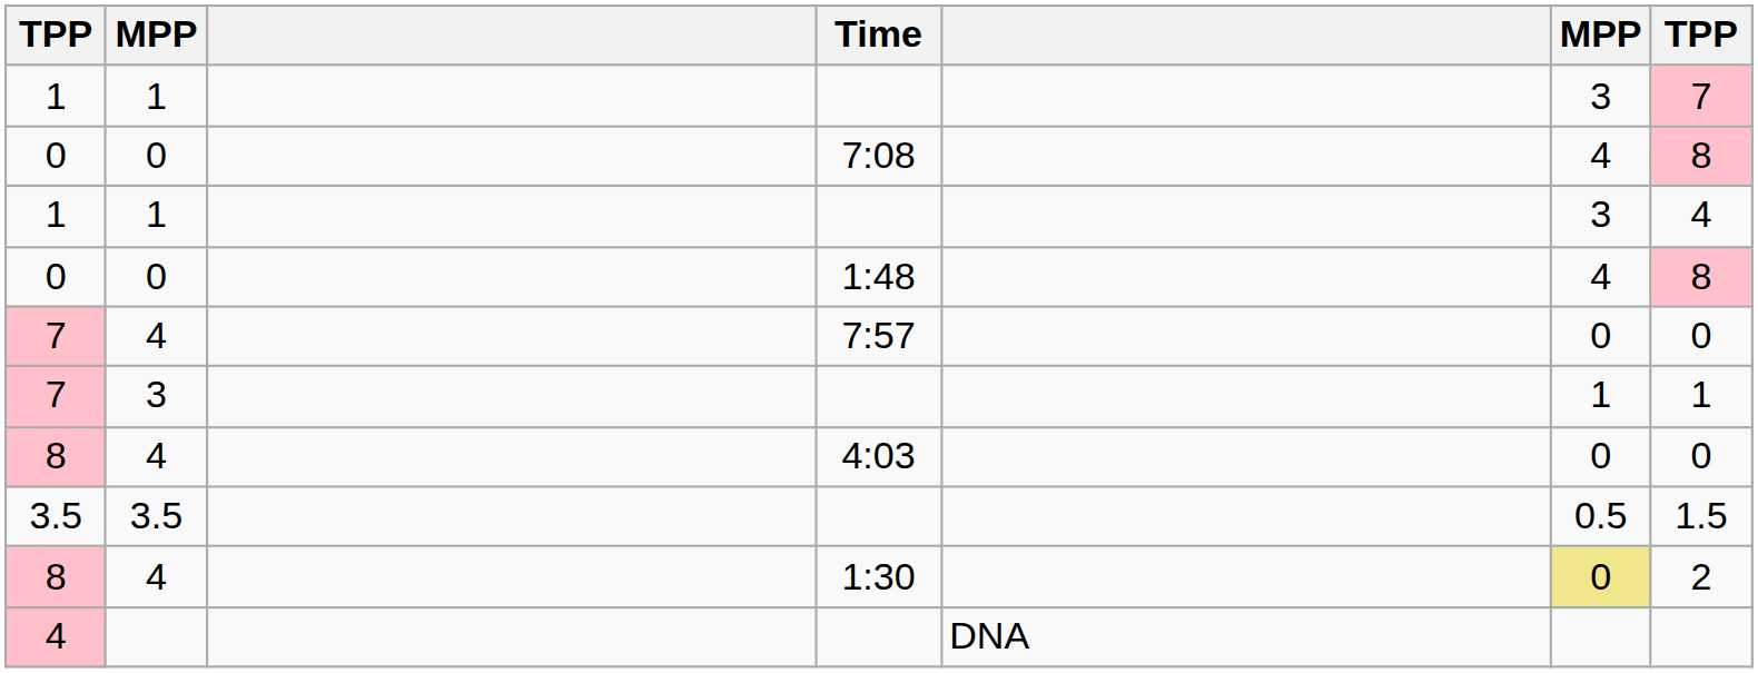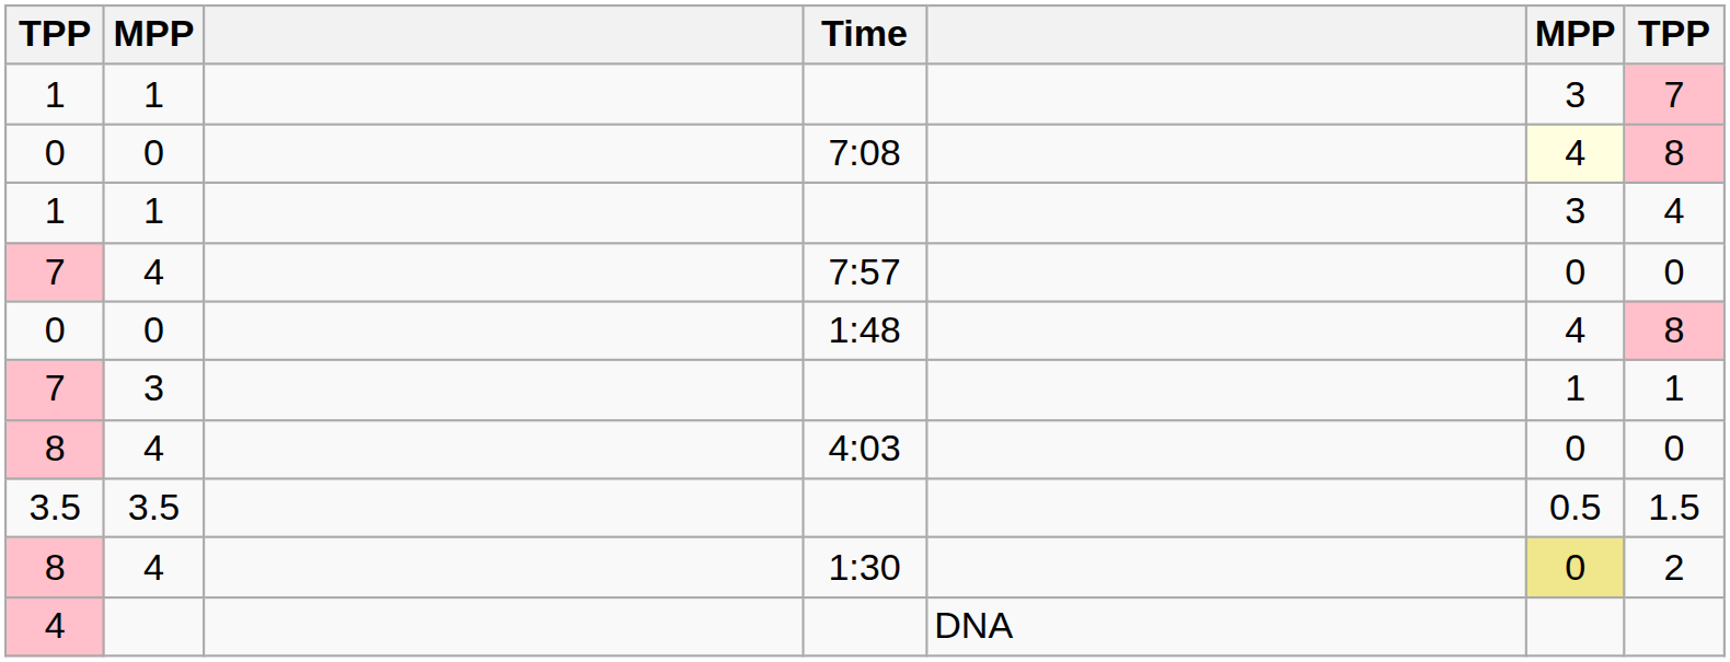 <table class="wikitable" style="text-align: center;" |>
 <tr>
 <th width="35">TPP</th>
 <th width="35">MPP</th>
 <th width="250"></th>
 <th width="45">Time</th>
 <th width="250"></th>
 <th width="35">MPP</th>
 <th width="35">TPP</th>
 </tr>
 <tr>
 <td>1</td>
 <td>1</td>
 <td style="text-align:left;"><strong></strong></td>
 <td></td>
 <td style="text-align:left;"></td>
 <td>3</td>
 <td bgcolor=pink>7</td>
 </tr>
 <tr>
 <td>0</td>
 <td>0</td>
 <td style="text-align:left;"><strong></strong></td>
 <td>7:08</td>
 <td style="text-align:left;"></td>
-<td>4</td>
+<td style="background: lightyellow;">4</td>
 <td bgcolor=pink>8</td>
 </tr>
 <tr>
 <td>1</td>
 <td>1</td>
 <td style="text-align:left;"><strong></strong></td>
 <td></td>
 <td style="text-align:left;"></td>
 <td>3</td>
 <td>4</td>
 </tr>
 <tr>
+<td bgcolor=pink>7</td>
+<td>4</td>
+<td style="text-align:left;"></td>
+<td>7:57</td>
+<td style="text-align:left;"><strong></strong></td>
+<td>0</td>
+<td>0</td>
+</tr>
+<tr>
 <td>0</td>
 <td>0</td>
 <td style="text-align:left;"><strong></strong></td>
 <td>1:48</td>
 <td style="text-align:left;"></td>
 <td>4</td>
 <td bgcolor=pink>8</td>
-</tr>
-<tr>
-<td bgcolor=pink>7</td>
-<td>4</td>
-<td style="text-align:left;"></td>
-<td>7:57</td>
-<td style="text-align:left;"><strong></strong></td>
-<td>0</td>
-<td>0</td>
 </tr>
 <tr>
 <td bgcolor=pink>7</td>
 <td>3</td>
 <td style="text-align:left;"></td>
 <td></td>
 <td style="text-align:left;"><strong></strong></td>
 <td>1</td>
 <td>1</td>
 </tr>
 <tr>
 <td bgcolor=pink>8</td>
 <td>4</td>
 <td style="text-align:left;"></td>
 <td>4:03</td>
 <td style="text-align:left;"><strong></strong></td>
 <td>0</td>
 <td>0</td>
 </tr>
 <tr>
 <td>3.5</td>
 <td>3.5</td>
 <td style="text-align:left;"></td>
 <td></td>
 <td style="text-align:left;"><strong></strong></td>
 <td>0.5</td>
 <td>1.5</td>
 </tr>
 <tr>
 <td bgcolor=pink>8</td>
 <td>4</td>
 <td style="text-align:left;"></td>
 <td>1:30</td>
 <td style="text-align:left;"><strong></strong></td>
 <td style="background: khaki;">0</td>
 <td>2</td>
 </tr>
 <tr>
 <td bgcolor=pink>4</td>
 <td></td>
 <td style="text-align:left;"></td>
 <td></td>
 <td style="text-align:left;">DNA</td>
 <td></td>
 <td></td>
 </tr>
 </table>
